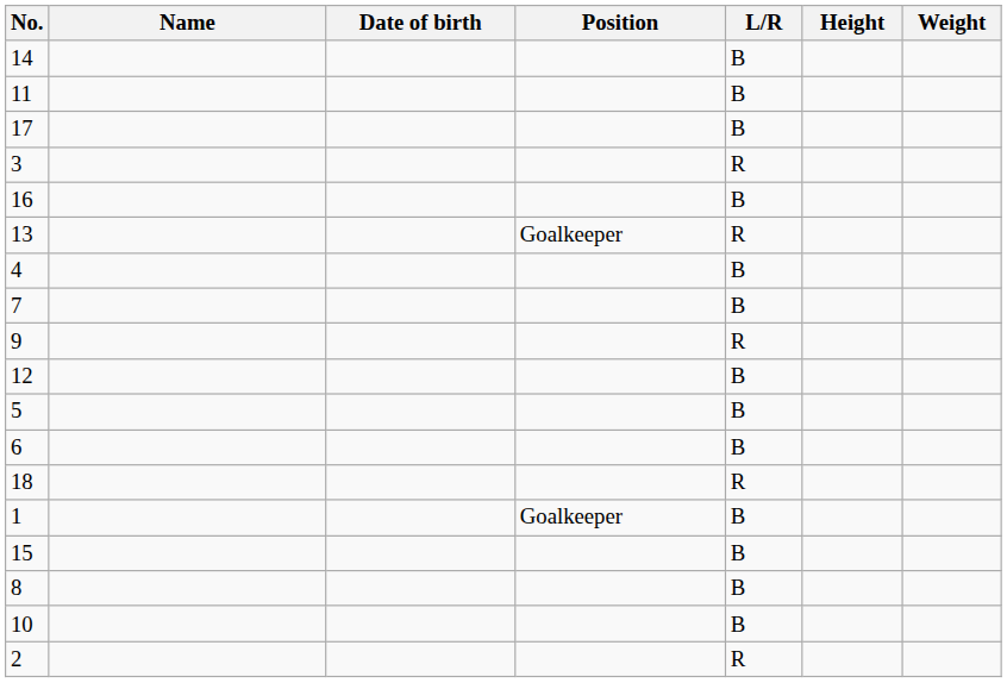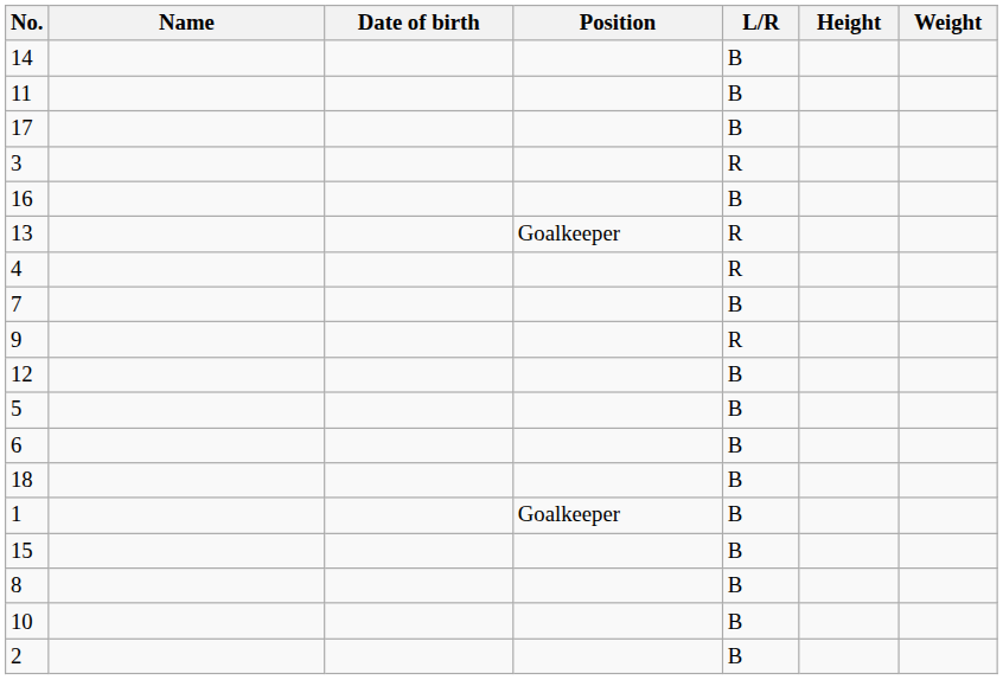 <table class="wikitable sortable" style=font-size:100%; text-align:center;>
 <tr>
 <th>No.</th>
 <th style=width:12em>Name</th>
 <th style=width:8em>Date of birth</th>
 <th style=width:9em>Position</th>
 <th style=width:3em>L/R</th>
 <th style=width:4em>Height</th>
 <th style=width:4em>Weight</th>
 </tr>
 <tr>
 <td>14</td>
 <td align=left></td>
 <td align=right></td>
 <td></td>
 <td>B</td>
 <td></td>
 <td></td>
 </tr>
 <tr>
 <td>11</td>
 <td align=left></td>
 <td align=right></td>
 <td></td>
 <td>B</td>
 <td></td>
 <td></td>
 </tr>
 <tr>
 <td>17</td>
 <td align=left></td>
 <td align=right></td>
 <td></td>
 <td>B</td>
 <td></td>
 <td></td>
 </tr>
 <tr>
 <td>3</td>
 <td align=left></td>
 <td align=right></td>
 <td></td>
 <td>R</td>
 <td></td>
 <td></td>
 </tr>
 <tr>
 <td>16</td>
 <td align=left></td>
 <td align=right></td>
 <td></td>
 <td>B</td>
 <td></td>
 <td></td>
 </tr>
 <tr>
 <td>13</td>
 <td align=left></td>
 <td align=right></td>
 <td>Goalkeeper</td>
 <td>R</td>
 <td></td>
 <td></td>
 </tr>
 <tr>
 <td>4</td>
 <td align=left></td>
 <td align=right></td>
 <td></td>
-<td>B</td>
+<td>R</td>
 <td></td>
 <td></td>
 </tr>
 <tr>
 <td>7</td>
 <td align=left></td>
 <td align=right></td>
 <td></td>
 <td>B</td>
 <td></td>
 <td></td>
 </tr>
 <tr>
 <td>9</td>
 <td align=left></td>
 <td align=right></td>
 <td></td>
 <td>R</td>
 <td></td>
 <td></td>
 </tr>
 <tr>
 <td>12</td>
 <td align=left></td>
 <td align=right></td>
 <td></td>
 <td>B</td>
 <td></td>
 <td></td>
 </tr>
 <tr>
 <td>5</td>
 <td align=left></td>
 <td align=right></td>
 <td></td>
 <td>B</td>
 <td></td>
 <td></td>
 </tr>
 <tr>
 <td>6</td>
 <td align=left></td>
 <td align=right></td>
 <td></td>
 <td>B</td>
 <td></td>
 <td></td>
 </tr>
 <tr>
 <td>18</td>
 <td align=left></td>
 <td align=right></td>
 <td></td>
-<td>R</td>
+<td>B</td>
 <td></td>
 <td></td>
 </tr>
 <tr>
 <td>1</td>
 <td align=left></td>
 <td align=right></td>
 <td>Goalkeeper</td>
 <td>B</td>
 <td></td>
 <td></td>
 </tr>
 <tr>
 <td>15</td>
 <td align=left></td>
 <td align=right></td>
 <td></td>
 <td>B</td>
 <td></td>
 <td></td>
 </tr>
 <tr>
 <td>8</td>
 <td align=left></td>
 <td align=right></td>
 <td></td>
 <td>B</td>
 <td></td>
 <td></td>
 </tr>
 <tr>
 <td>10</td>
 <td align=left></td>
 <td align=right></td>
 <td></td>
 <td>B</td>
 <td></td>
 <td></td>
 </tr>
 <tr>
 <td>2</td>
 <td align=left></td>
 <td align=right></td>
 <td></td>
-<td>R</td>
+<td>B</td>
 <td></td>
 <td></td>
 </tr>
 </table>
